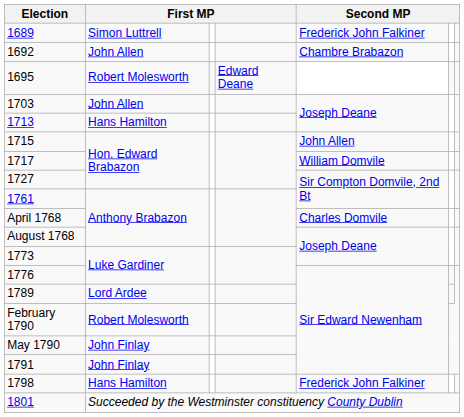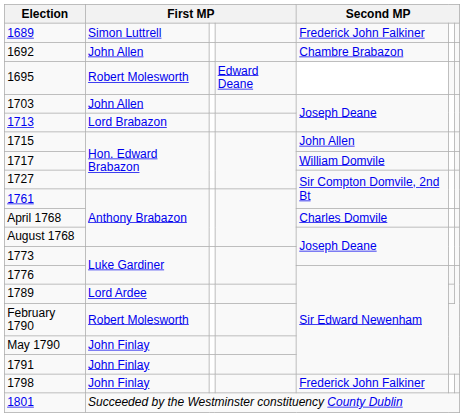 <table class="wikitable">
 <tr>
 <th>Election</th>
 <th colspan=3>First MP</th>
 <th colspan=3>Second MP</th>
 </tr>
 <tr>
 <td><a href='#'>1689</a></td>
 <td><a href='#'>Simon Luttrell</a></td>
 <td style="background-color: white"></td>
 <td></td>
 <td><a href='#'>Frederick John Falkiner</a></td>
 <td style="background-color: white"></td>
 <td></td>
 </tr>
 <tr>
 <td>1692</td>
 <td><a href='#'>John Allen</a></td>
 <td style="background-color: white"></td>
 <td></td>
 <td><a href='#'>Chambre Brabazon</a></td>
 <td style="background-color: white"></td>
 <td></td>
 </tr>
 <tr>
 <td>1695</td>
 <td><a href='#'>Robert Molesworth</a></td>
 <td></td>
 <td><a href='#'>Edward Deane</a></td>
 <td style="background-color: white"></td>
 <td></td>
 </tr>
 <tr>
 <td>1703</td>
 <td><a href='#'>John Allen</a></td>
 <td style="background-color: white"></td>
 <td></td>
 <td rowspan="2"><a href='#'>Joseph Deane</a></td>
 <td rowspan="2" style="background-color: white"></td>
 <td rowspan="2"></td>
 </tr>
 <tr>
 <td><a href='#'>1713</a></td>
-<td><a href='#'>Hans Hamilton</a></td>
+<td><a href='#'>Lord Brabazon</a></td>
 <td style="background-color: white"></td>
 <td></td>
 </tr>
 <tr>
 <td>1715</td>
 <td rowspan="3"><a href='#'>Hon. Edward Brabazon</a></td>
 <td rowspan="3" style="background-color: white"></td>
 <td rowspan="3"></td>
 <td><a href='#'>John Allen</a></td>
 <td style="background-color: white"></td>
 <td></td>
 </tr>
 <tr>
 <td>1717</td>
 <td><a href='#'>William Domvile</a></td>
 <td style="background-color: white"></td>
 <td></td>
 </tr>
 <tr>
 <td>1727</td>
 <td rowspan="2"><a href='#'>Sir Compton Domvile, 2nd Bt</a></td>
 <td rowspan="2" style="background-color: white"></td>
 <td rowspan="2"></td>
 </tr>
 <tr>
 <td><a href='#'>1761</a></td>
 <td rowspan="3"><a href='#'>Anthony Brabazon</a></td>
 <td rowspan="3" style="background-color: white"></td>
 <td rowspan="3"></td>
 </tr>
 <tr>
 <td>April 1768</td>
 <td><a href='#'>Charles Domvile</a></td>
 <td style="background-color: white"></td>
 <td></td>
 </tr>
 <tr>
 <td>August 1768</td>
 <td rowspan="2"><a href='#'>Joseph Deane</a></td>
 <td rowspan="2" style="background-color: white"></td>
 <td rowspan="2"></td>
 </tr>
 <tr>
 <td>1773</td>
 <td rowspan="2"><a href='#'>Luke Gardiner</a></td>
 <td rowspan="2" style="background-color: white"></td>
 <td rowspan="2"></td>
 </tr>
 <tr>
 <td>1776</td>
 <td rowspan="5"><a href='#'>Sir Edward Newenham</a> </td>
 <td></td>
 </tr>
 <tr>
 <td>1789</td>
 <td><a href='#'>Lord Ardee</a></td>
 <td style="background-color: white"></td>
 <td></td>
 <td></td>
 </tr>
 <tr>
 <td>February 1790</td>
 <td><a href='#'>Robert Molesworth</a></td>
 <td style="background-color: white"></td>
 <td></td>
 </tr>
 <tr>
 <td>May 1790</td>
 <td><a href='#'>John Finlay</a></td>
 <td style="background-color: white"></td>
 <td></td>
 </tr>
 <tr>
 <td>1791</td>
 <td><a href='#'>John Finlay</a></td>
 <td style="background-color: white"></td>
 <td></td>
 </tr>
 <tr>
 <td>1798</td>
-<td><a href='#'>Hans Hamilton</a></td>
+<td><a href='#'>John Finlay</a></td>
 <td style="background-color: white"></td>
 <td></td>
 <td><a href='#'>Frederick John Falkiner</a></td>
 <td style="background-color: white"></td>
 <td></td>
 </tr>
 <tr>
 <td><a href='#'>1801</a></td>
 <td colspan="6"><em>Succeeded by the Westminster constituency <a href='#'>County Dublin</a></em></td>
 </tr>
 </table>
